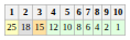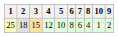 <table class="wikitable" style="font-size: 85%; text-align: center">
 <tr>
 <th>1</th>
 <th>2</th>
 <th>3</th>
 <th>4</th>
 <th>5</th>
 <th>6</th>
 <th>7</th>
 <th>8</th>
+<th>10</th>
 <th>9</th>
-<th>10</th>
 </tr>
 <tr align="center">
 <td style="background:#FFFFBF;">25</td>
 <td style="background:#DFDFDF;">18</td>
 <td style="background:#FFDF9F;">15</td>
 <td style="background:#DFFFDF;">12</td>
 <td style="background:#DFFFDF;">10</td>
 <td style="background:#DFFFDF;">8</td>
 <td style="background:#DFFFDF;">6</td>
 <td style="background:#DFFFDF;">4</td>
+<td style="background:#DFFFDF;">1</td>
 <td style="background:#DFFFDF;">2</td>
-<td style="background:#DFFFDF;">1</td>
 </tr>
 </table>
